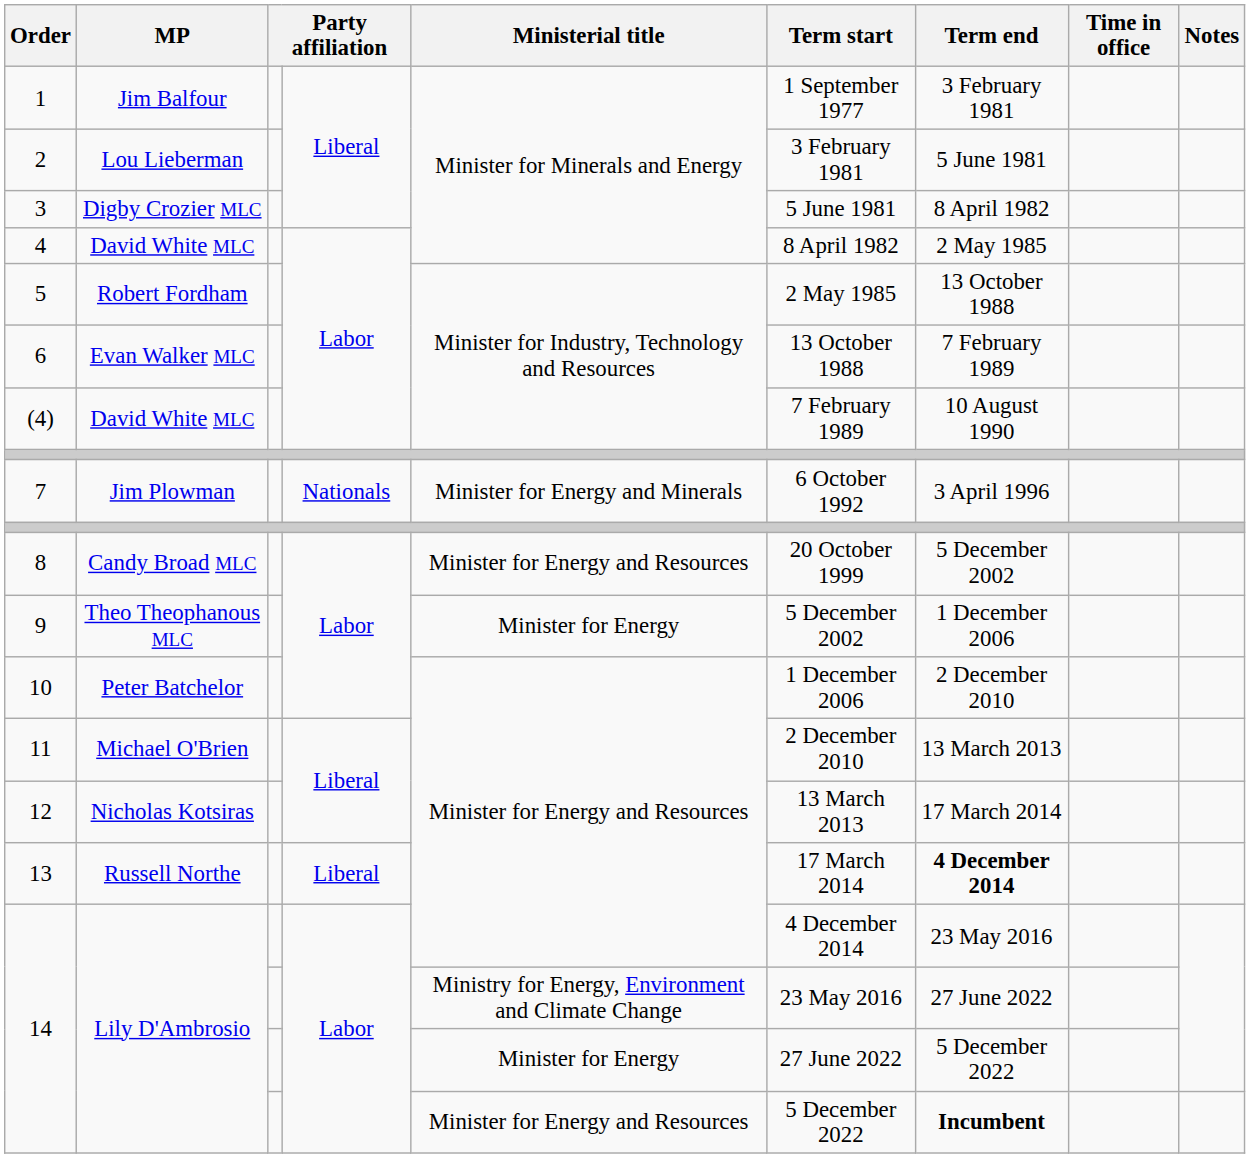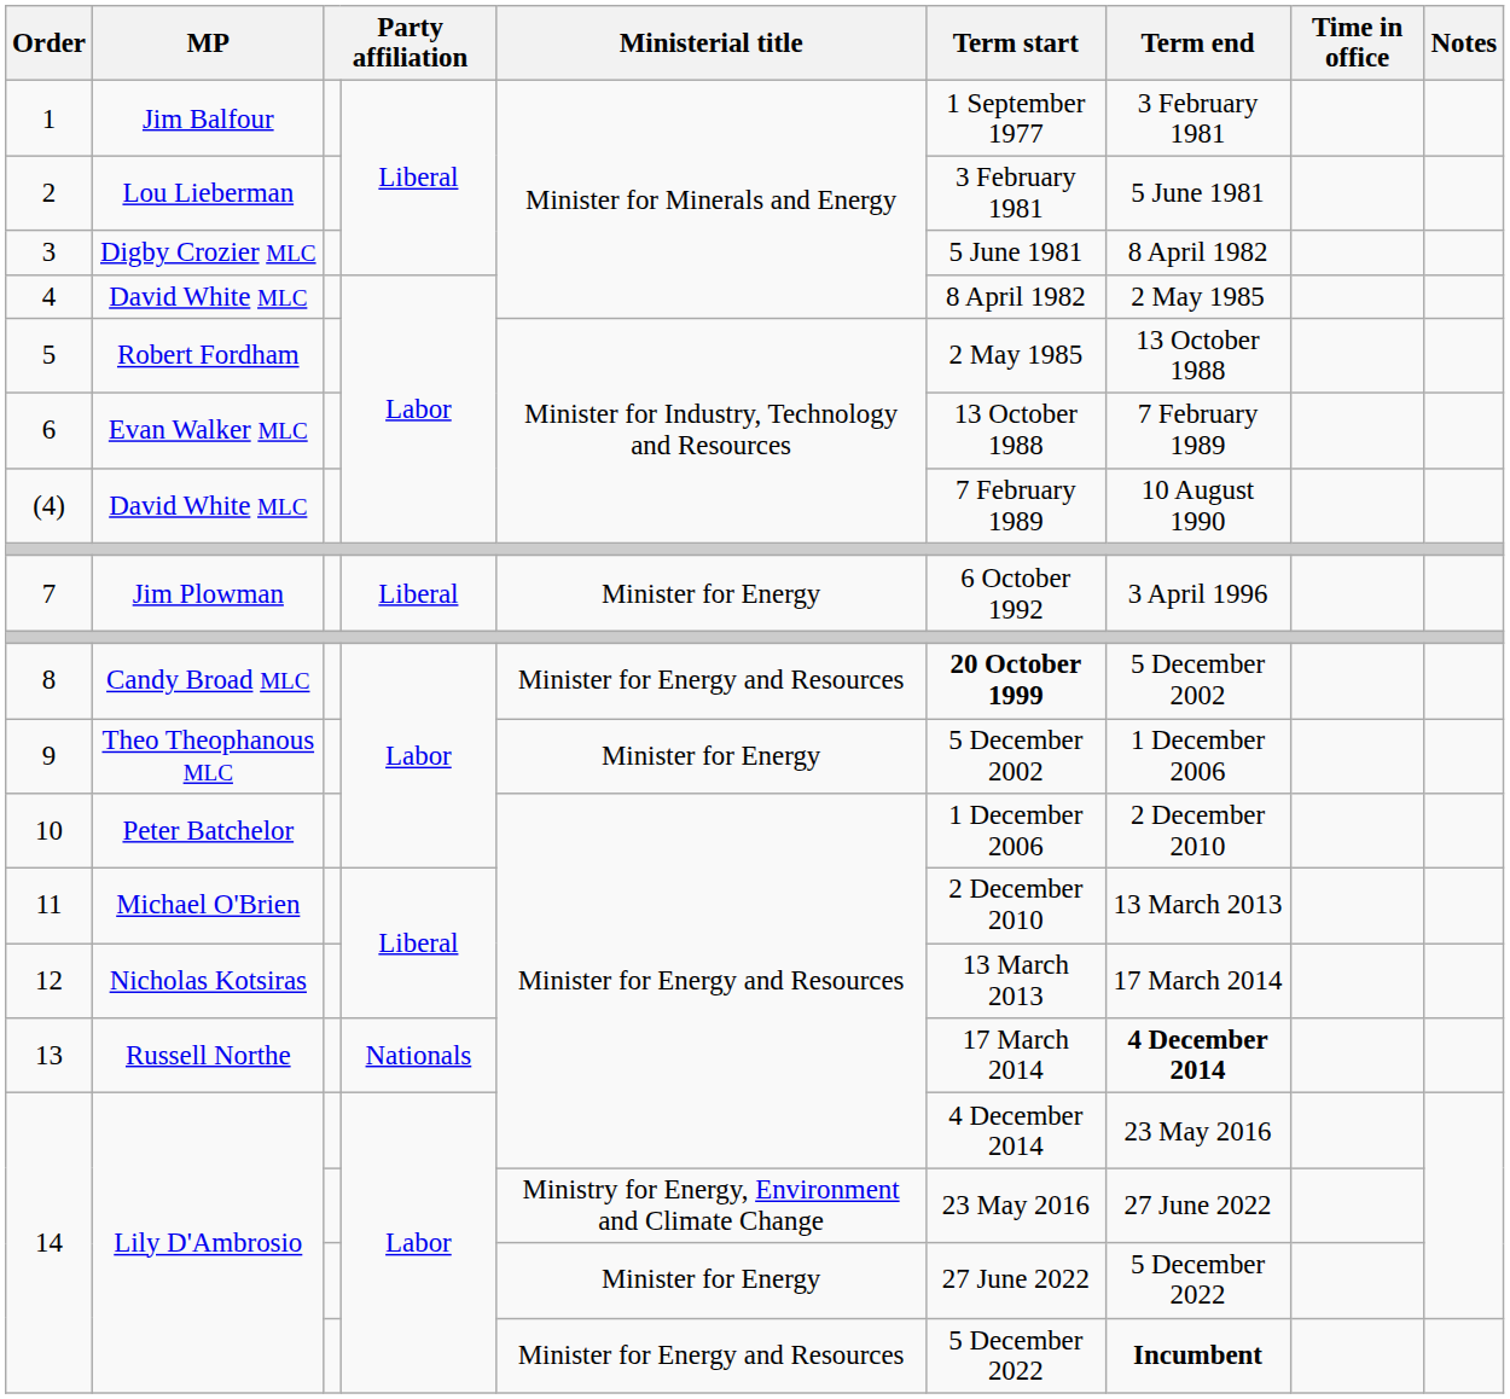 <table class="wikitable" style="text-align:center">
 <tr>
 <th>Order</th>
 <th>MP</th>
 <th colspan="2">Party affiliation</th>
 <th>Ministerial title</th>
 <th>Term start</th>
 <th>Term end</th>
 <th>Time in office</th>
 <th>Notes</th>
 </tr>
 <tr>
 <td>1</td>
 <td><a href='#'>Jim Balfour</a> </td>
 <td></td>
 <td rowspan=3><a href='#'>Liberal</a></td>
 <td rowspan=4>Minister for Minerals and Energy</td>
 <td>1 September 1977</td>
 <td>3 February 1981</td>
 <td></td>
 <td></td>
 </tr>
 <tr>
 <td>2</td>
 <td><a href='#'>Lou Lieberman</a> </td>
 <td></td>
 <td>3 February 1981</td>
 <td>5 June 1981</td>
 <td></td>
 <td></td>
 </tr>
 <tr>
 <td>3</td>
 <td><a href='#'>Digby Crozier</a> <small><a href='#'>MLC</a></small></td>
 <td></td>
 <td>5 June 1981</td>
 <td>8 April 1982</td>
 <td></td>
 <td></td>
 </tr>
 <tr>
 <td>4</td>
 <td><a href='#'>David White</a> <small><a href='#'>MLC</a></small></td>
 <td></td>
 <td rowspan=4><a href='#'>Labor</a></td>
 <td>8 April 1982</td>
 <td>2 May 1985</td>
 <td></td>
 <td></td>
 </tr>
 <tr>
 <td>5</td>
 <td><a href='#'>Robert Fordham</a> </td>
 <td></td>
 <td rowspan=3>Minister for Industry, Technology and Resources</td>
 <td>2 May 1985</td>
 <td>13 October 1988</td>
 <td></td>
 <td></td>
 </tr>
 <tr>
 <td>6</td>
 <td><a href='#'>Evan Walker</a> <small><a href='#'>MLC</a></small></td>
 <td></td>
 <td>13 October 1988</td>
 <td>7 February 1989</td>
 <td></td>
 <td></td>
 </tr>
 <tr>
 <td>(4)</td>
 <td><a href='#'>David White</a> <small><a href='#'>MLC</a></small></td>
 <td></td>
 <td>7 February 1989</td>
 <td>10 August 1990</td>
 <td></td>
 <td></td>
 </tr>
 <tr>
 <th colspan=9 style="background: #cccccc;"></th>
 </tr>
 <tr>
 <td>7</td>
 <td><a href='#'>Jim Plowman</a> </td>
 <td></td>
-<td><a href='#'>Nationals</a></td>
-<td>Minister for Energy and Minerals</td>
+<td><a href='#'>Liberal</a></td>
+<td>Minister for Energy</td>
 <td>6 October 1992</td>
 <td>3 April 1996</td>
 <td></td>
 <td></td>
 </tr>
 <tr>
 <th colspan=9 style="background: #cccccc;"></th>
 </tr>
 <tr>
 <td>8</td>
 <td><a href='#'>Candy Broad</a> <small><a href='#'>MLC</a></small></td>
 <td></td>
 <td rowspan=3><a href='#'>Labor</a></td>
 <td>Minister for Energy and Resources</td>
-<td>20 October 1999</td>
+<td><strong>20 October 1999</strong></td>
 <td>5 December 2002</td>
 <td></td>
 <td></td>
 </tr>
 <tr>
 <td>9</td>
 <td><a href='#'>Theo Theophanous</a> <small><a href='#'>MLC</a></small></td>
 <td></td>
 <td>Minister for Energy</td>
 <td>5 December 2002</td>
 <td>1 December 2006</td>
 <td></td>
 <td></td>
 </tr>
 <tr>
 <td>10</td>
 <td><a href='#'>Peter Batchelor</a> </td>
 <td></td>
 <td rowspan=5>Minister for Energy and Resources</td>
 <td>1 December 2006</td>
 <td>2 December 2010</td>
 <td></td>
 <td></td>
 </tr>
 <tr>
 <td>11</td>
 <td><a href='#'>Michael O'Brien</a> </td>
 <td></td>
 <td rowspan=2><a href='#'>Liberal</a></td>
 <td>2 December 2010</td>
 <td>13 March 2013</td>
 <td></td>
 <td></td>
 </tr>
 <tr>
 <td>12</td>
 <td><a href='#'>Nicholas Kotsiras</a> </td>
 <td></td>
 <td>13 March 2013</td>
 <td>17 March 2014</td>
 <td></td>
 <td></td>
 </tr>
 <tr>
 <td>13</td>
 <td><a href='#'>Russell Northe</a> </td>
 <td></td>
-<td><a href='#'>Liberal</a></td>
+<td><a href='#'>Nationals</a></td>
 <td>17 March 2014</td>
 <td><strong>4 December 2014</strong></td>
 <td></td>
 <td></td>
 </tr>
 <tr>
 <td rowspan=4>14</td>
 <td rowspan=4><a href='#'>Lily D'Ambrosio</a> </td>
 <td></td>
 <td rowspan=4><a href='#'>Labor</a></td>
 <td>4 December 2014</td>
 <td>23 May 2016</td>
 <td></td>
 <td rowspan=3></td>
 </tr>
 <tr>
 <td></td>
 <td>Ministry for Energy, <a href='#'>Environment</a> and Climate Change</td>
 <td>23 May 2016</td>
 <td>27 June 2022</td>
 <td></td>
 </tr>
 <tr>
 <td></td>
 <td>Minister for Energy</td>
 <td>27 June 2022</td>
 <td>5 December 2022</td>
 <td></td>
 </tr>
 <tr>
 <td></td>
 <td>Minister for Energy and Resources</td>
 <td>5 December 2022</td>
 <td><strong>Incumbent</strong></td>
 <td></td>
 <td></td>
 </tr>
 </table>
